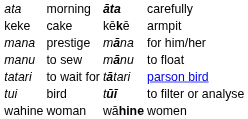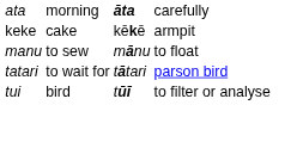 <table>
 <tr>
 <td><em>ata</em></td>
 <td>morning</td>
 <td><strong><em>ā<strong>ta<em></td>
 <td>carefully</td>
 </tr>
 <tr>
 <td></em>keke<em></td>
 <td>cake</td>
 <td></em>k</strong>ē<strong>k</strong>ē</em></strong></td>
 <td>armpit</td>
-</tr>
-<tr>
-<td><em>mana</em></td>
-<td>prestige</td>
-<td><em>m<strong>ā</strong>na</em></td>
-<td>for him/her</td>
 </tr>
 <tr>
 <td><em>manu</em></td>
 <td>to sew</td>
 <td><em>m<strong>ā</strong>nu</em></td>
 <td>to float</td>
 </tr>
 <tr>
 <td><em>tatari</em></td>
 <td>to wait for</td>
 <td><em>t<strong>ā</strong>tari</em></td>
 <td><a href='#'>parson bird</a></td>
 </tr>
 <tr>
 <td><em>tui</em></td>
 <td>bird</td>
 <td><em>t<strong>ūī<strong><em></td>
 <td>to filter or analyse</td>
 </tr>
 <tr>
-<td></em>wahine<em></td>
-<td>woman</td>
-<td></em>w</strong>ā<strong>hine<em></td>
-<td>women</td>
-</tr>
-<tr>
 </tr>
 </table>
